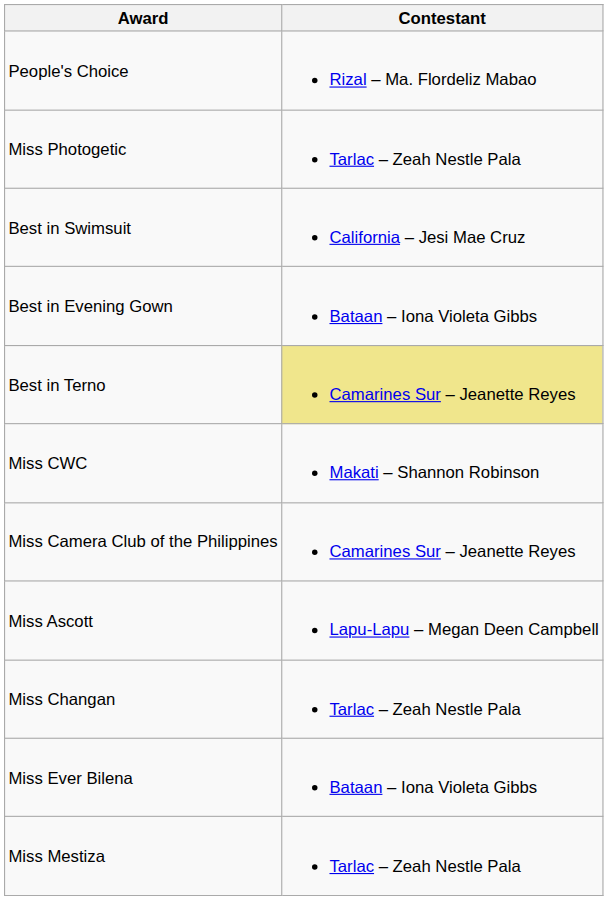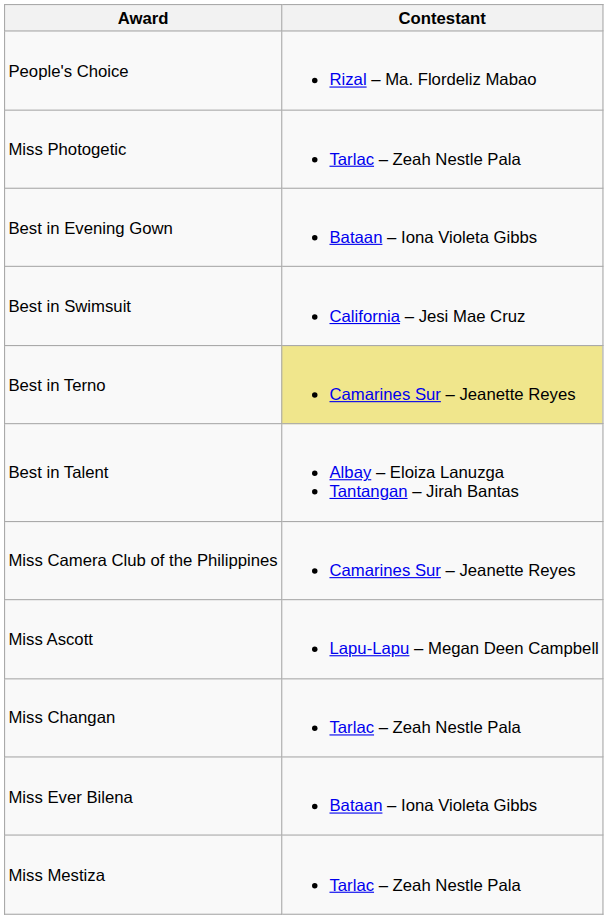 <table class="wikitable sortable" style="font-size:95%;">
 <tr>
 <th>Award</th>
 <th>Contestant</th>
 </tr>
 <tr>
 <td>People's Choice</td>
 <td><br><ul><li><a href='#'>Rizal</a> – Ma. Flordeliz Mabao</li></ul></td>
 </tr>
 <tr>
 <td>Miss Photogetic</td>
 <td><br><ul><li><a href='#'>Tarlac</a> – Zeah Nestle Pala</li></ul></td>
 </tr>
 <tr>
+<td>Best in Evening Gown</td>
+<td><br><ul><li><a href='#'>Bataan</a> – Iona Violeta Gibbs</li></ul></td>
+</tr>
+<tr>
 <td>Best in Swimsuit</td>
 <td><br><ul><li><a href='#'>California</a> – Jesi Mae Cruz</li></ul></td>
-</tr>
-<tr>
-<td>Best in Evening Gown</td>
-<td><br><ul><li><a href='#'>Bataan</a> – Iona Violeta Gibbs</li></ul></td>
 </tr>
 <tr>
 <td>Best in Terno</td>
 <td style="background: khaki;"><br><ul><li><a href='#'>Camarines Sur</a> – Jeanette Reyes</li></ul></td>
 </tr>
 <tr>
-<td>Miss CWC</td>
-<td><br><ul><li><a href='#'>Makati</a> – Shannon Robinson</li></ul></td>
+<td>Best in Talent</td>
+<td><br><ul><li><a href='#'>Albay</a> – Eloiza Lanuzga</li><li><a href='#'>Tantangan</a> – Jirah Bantas</li></ul></td>
 </tr>
 <tr>
 <td>Miss Camera Club of the Philippines</td>
 <td><br><ul><li><a href='#'>Camarines Sur</a> – Jeanette Reyes</li></ul></td>
 </tr>
 <tr>
 <td>Miss Ascott</td>
 <td><br><ul><li><a href='#'>Lapu-Lapu</a> – Megan Deen Campbell</li></ul></td>
 </tr>
 <tr>
 <td>Miss Changan</td>
 <td><br><ul><li><a href='#'>Tarlac</a> – Zeah Nestle Pala</li></ul></td>
 </tr>
 <tr>
 <td>Miss Ever Bilena</td>
 <td><br><ul><li><a href='#'>Bataan</a> – Iona Violeta Gibbs</li></ul></td>
 </tr>
 <tr>
 <td>Miss Mestiza</td>
 <td><br><ul><li><a href='#'>Tarlac</a> – Zeah Nestle Pala</li></ul></td>
 </tr>
 </table>
